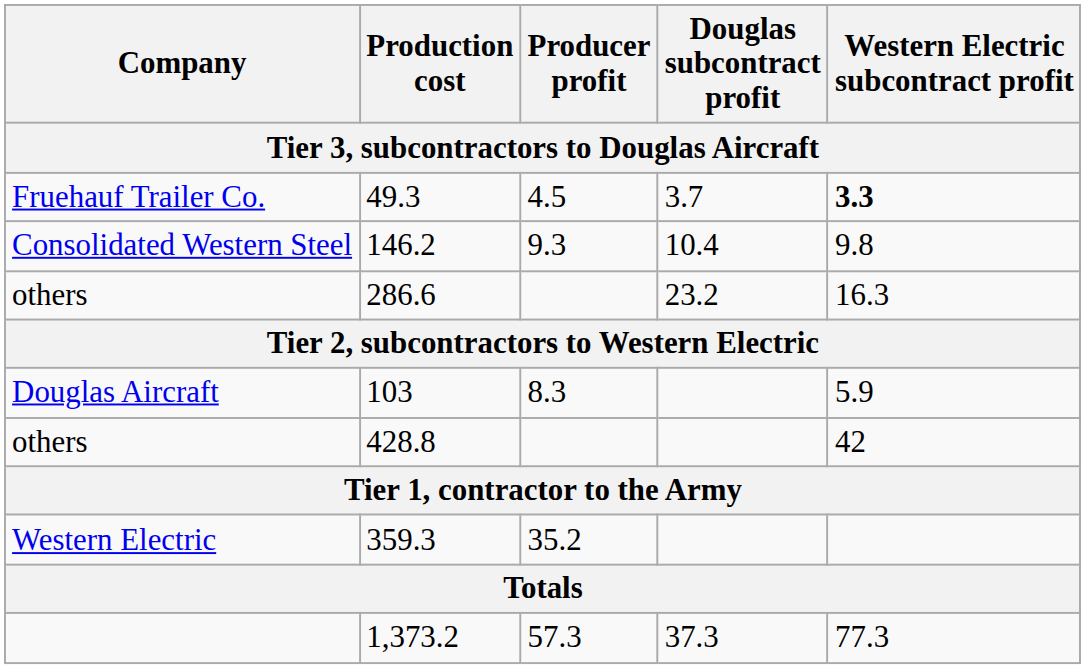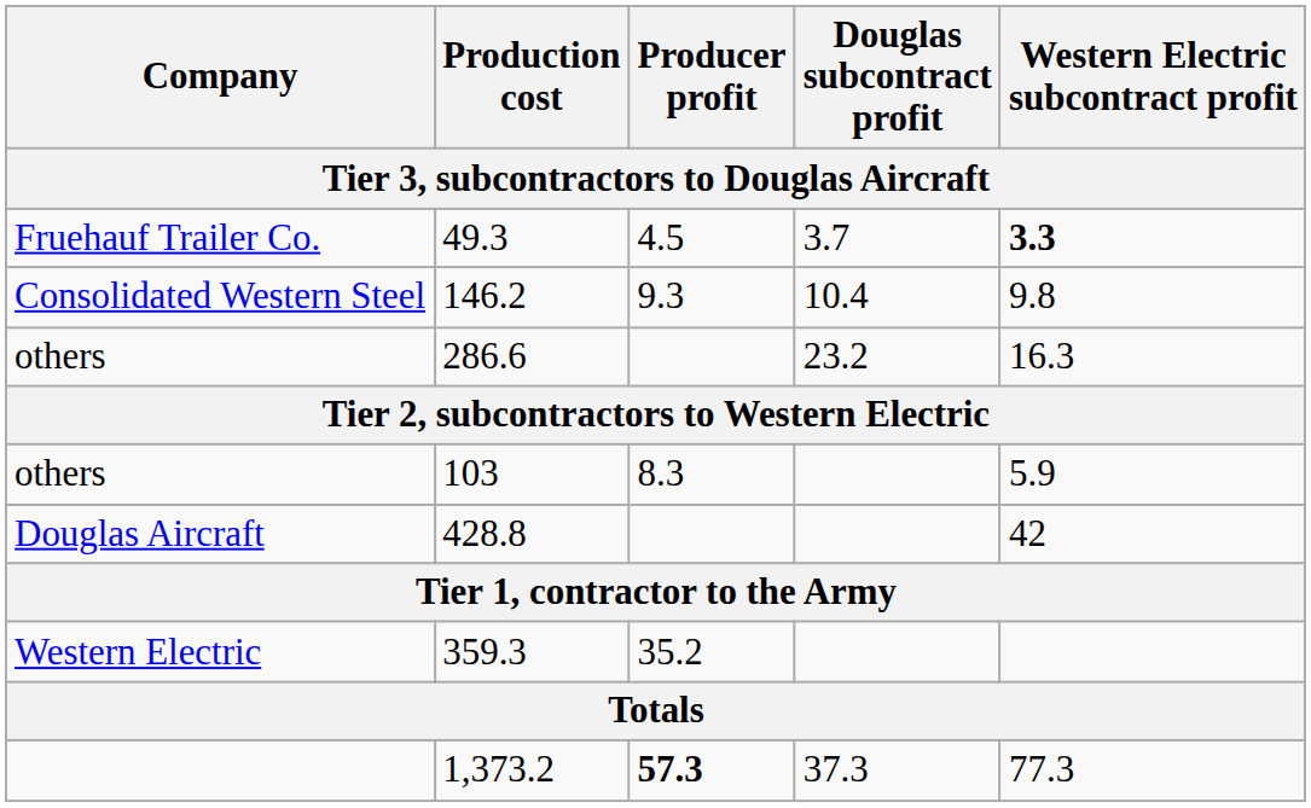 <table class=wikitable>
 <tr>
 <th>Company</th>
 <th>Production<br> cost</th>
 <th>Producer<br> profit</th>
 <th>Douglas<br> subcontract<br> profit</th>
 <th>Western Electric<br> subcontract profit</th>
 </tr>
 <tr>
 <th colspan=5>Tier 3, subcontractors to Douglas Aircraft</th>
 </tr>
 <tr>
 <td><a href='#'>Fruehauf Trailer Co.</a></td>
 <td>49.3</td>
 <td>4.5</td>
 <td>3.7</td>
 <td><strong>3.3</strong></td>
 </tr>
 <tr>
 <td><a href='#'>Consolidated Western Steel</a></td>
 <td>146.2</td>
 <td>9.3</td>
 <td>10.4</td>
 <td>9.8</td>
 </tr>
 <tr>
 <td>others</td>
 <td>286.6</td>
 <td></td>
 <td>23.2</td>
 <td>16.3</td>
 </tr>
 <tr>
 <th colspan=5>Tier 2, subcontractors to Western Electric</th>
 </tr>
 <tr>
-<td><a href='#'>Douglas Aircraft</a></td>
+<td>others</td>
 <td>103</td>
 <td>8.3</td>
 <td></td>
 <td>5.9</td>
 </tr>
 <tr>
-<td>others</td>
+<td><a href='#'>Douglas Aircraft</a></td>
 <td>428.8</td>
 <td></td>
 <td></td>
 <td>42</td>
 </tr>
 <tr>
 <th colspan=5>Tier 1, contractor to the Army</th>
 </tr>
 <tr>
 <td><a href='#'>Western Electric</a></td>
 <td>359.3</td>
 <td>35.2</td>
 <td></td>
 <td></td>
 </tr>
 <tr>
 <th colspan=5>Totals</th>
 </tr>
 <tr>
 <td></td>
 <td>1,373.2</td>
-<td>57.3</td>
+<td><strong>57.3</strong></td>
 <td>37.3</td>
 <td>77.3</td>
 </tr>
 </table>
